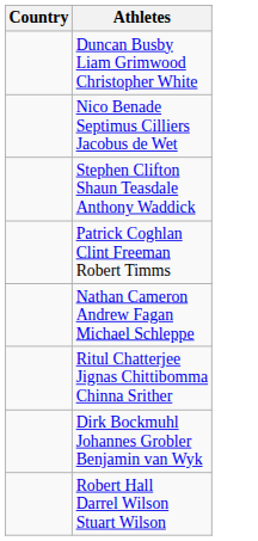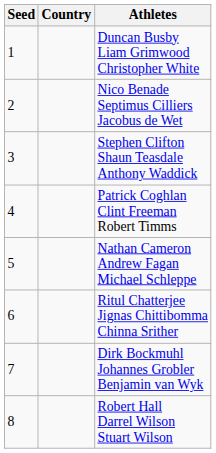 <table class = "wikitable sortable">
 <tr>
+<th>Seed</th>
 <th>Country</th>
 <th>Athletes</th>
 </tr>
 <tr>
+<td>1</td>
 <td></td>
 <td><a href='#'>Duncan Busby</a><br><a href='#'>Liam Grimwood</a><br><a href='#'>Christopher White</a></td>
 </tr>
 <tr>
+<td>2</td>
 <td></td>
 <td><a href='#'>Nico Benade</a><br><a href='#'>Septimus Cilliers</a><br><a href='#'>Jacobus de Wet</a></td>
 </tr>
 <tr>
+<td>3</td>
 <td></td>
 <td><a href='#'>Stephen Clifton</a><br><a href='#'>Shaun Teasdale</a><br><a href='#'>Anthony Waddick</a></td>
 </tr>
 <tr>
+<td>4</td>
 <td></td>
 <td><a href='#'>Patrick Coghlan</a><br><a href='#'>Clint Freeman</a><br>Robert Timms</td>
 </tr>
 <tr>
+<td>5</td>
 <td></td>
 <td><a href='#'>Nathan Cameron</a><br><a href='#'>Andrew Fagan</a><br><a href='#'>Michael Schleppe</a></td>
 </tr>
 <tr>
+<td>6</td>
 <td></td>
 <td><a href='#'>Ritul Chatterjee</a><br><a href='#'>Jignas Chittibomma</a><br><a href='#'>Chinna Srither</a></td>
 </tr>
 <tr>
+<td>7</td>
 <td></td>
 <td><a href='#'>Dirk Bockmuhl</a><br><a href='#'>Johannes Grobler</a><br><a href='#'>Benjamin van Wyk</a></td>
 </tr>
 <tr>
+<td>8</td>
 <td></td>
 <td><a href='#'>Robert Hall</a><br><a href='#'>Darrel Wilson</a><br><a href='#'>Stuart Wilson</a></td>
 </tr>
 </table>
